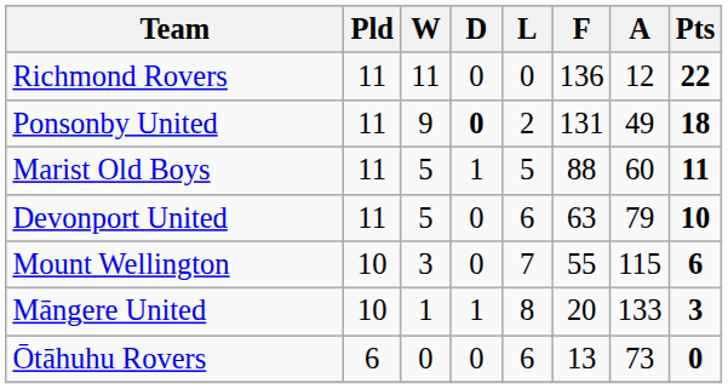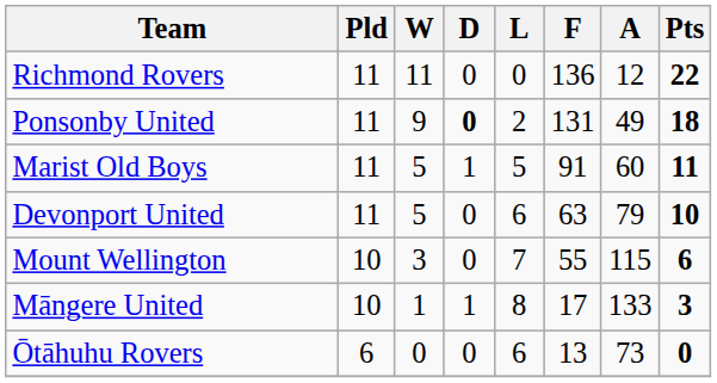 <table class="wikitable" style="text-align:center;">
 <tr>
 <th width=175>Team</th>
 <th width=20 abbr="Played">Pld</th>
 <th width=20 abbr="Won">W</th>
 <th width=20 abbr="Drawn">D</th>
 <th width=20 abbr="Lost">L</th>
 <th width=20 abbr="For">F</th>
 <th width=20 abbr="Against">A</th>
 <th width=20 abbr="Points">Pts</th>
 </tr>
 <tr>
 <td style="text-align:left;"><a href='#'>Richmond Rovers</a></td>
 <td>11</td>
 <td>11</td>
 <td>0</td>
 <td>0</td>
 <td>136</td>
 <td>12</td>
 <td><strong>22</strong></td>
 </tr>
 <tr>
 <td style="text-align:left;"><a href='#'>Ponsonby United</a></td>
 <td>11</td>
 <td>9</td>
 <td><strong>0</strong></td>
 <td>2</td>
 <td>131</td>
 <td>49</td>
 <td><strong>18</strong></td>
 </tr>
 <tr>
 <td style="text-align:left;"><a href='#'>Marist Old Boys</a></td>
 <td>11</td>
 <td>5</td>
 <td>1</td>
 <td>5</td>
-<td>88</td>
+<td>91</td>
 <td>60</td>
 <td><strong>11</strong></td>
 </tr>
 <tr>
 <td style="text-align:left;"><a href='#'>Devonport United</a></td>
 <td>11</td>
 <td>5</td>
 <td>0</td>
 <td>6</td>
 <td>63</td>
 <td>79</td>
 <td><strong>10</strong></td>
 </tr>
 <tr>
 <td style="text-align:left;"><a href='#'>Mount Wellington</a></td>
 <td>10</td>
 <td>3</td>
 <td>0</td>
 <td>7</td>
 <td>55</td>
 <td>115</td>
 <td><strong>6</strong></td>
 </tr>
 <tr>
 <td style="text-align:left;"><a href='#'>Māngere United</a></td>
 <td>10</td>
 <td>1</td>
 <td>1</td>
 <td>8</td>
-<td>20</td>
+<td>17</td>
 <td>133</td>
 <td><strong>3</strong></td>
 </tr>
 <tr>
 <td style="text-align:left;"><a href='#'>Ōtāhuhu Rovers</a></td>
 <td>6</td>
 <td>0</td>
 <td>0</td>
 <td>6</td>
 <td>13</td>
 <td>73</td>
 <td><strong>0</strong></td>
 </tr>
 <tr>
 </tr>
 </table>
